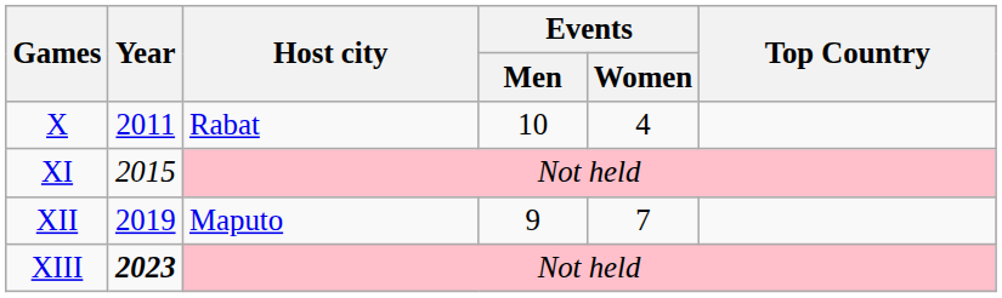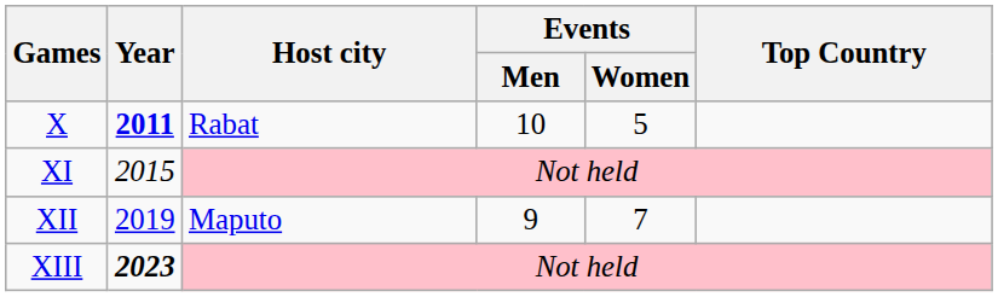 <table class=wikitable style="text-align:center">
 <tr>
 <th rowspan=2>Games</th>
 <th rowspan=2>Year</th>
 <th width=150 rowspan=2>Host city</th>
 <th colspan=2>Events</th>
 <th width=150 rowspan=2>Top Country</th>
 </tr>
 <tr>
 <th width=50>Men</th>
 <th width=50>Women</th>
 </tr>
 <tr>
 <td><a href='#'>X</a></td>
-<td><a href='#'>2011</a></td>
+<td><strong><a href='#'>2011</a></strong></td>
 <td align=left> <a href='#'>Rabat</a></td>
 <td>10</td>
-<td>4</td>
+<td>5</td>
 <td align=left></td>
 </tr>
 <tr>
 <td><a href='#'>XI</a></td>
 <td><em>2015</em></td>
 <td align=center bgcolor=pink colspan=5><em>Not held</em></td>
 </tr>
 <tr>
 <td><a href='#'>XII</a></td>
 <td><a href='#'>2019</a></td>
 <td align=left> <a href='#'>Maputo</a></td>
 <td>9</td>
 <td>7</td>
 <td align=left></td>
 </tr>
 <tr>
 <td><a href='#'>XIII</a></td>
 <td><strong><em>2023</em></strong></td>
 <td align=center bgcolor=pink colspan=5><em>Not held</em></td>
 </tr>
 </table>
